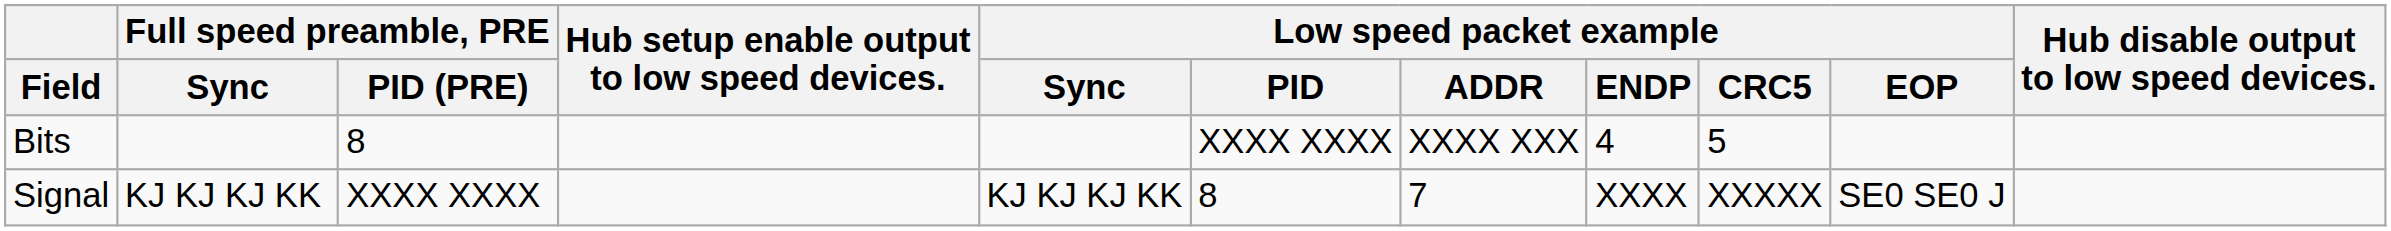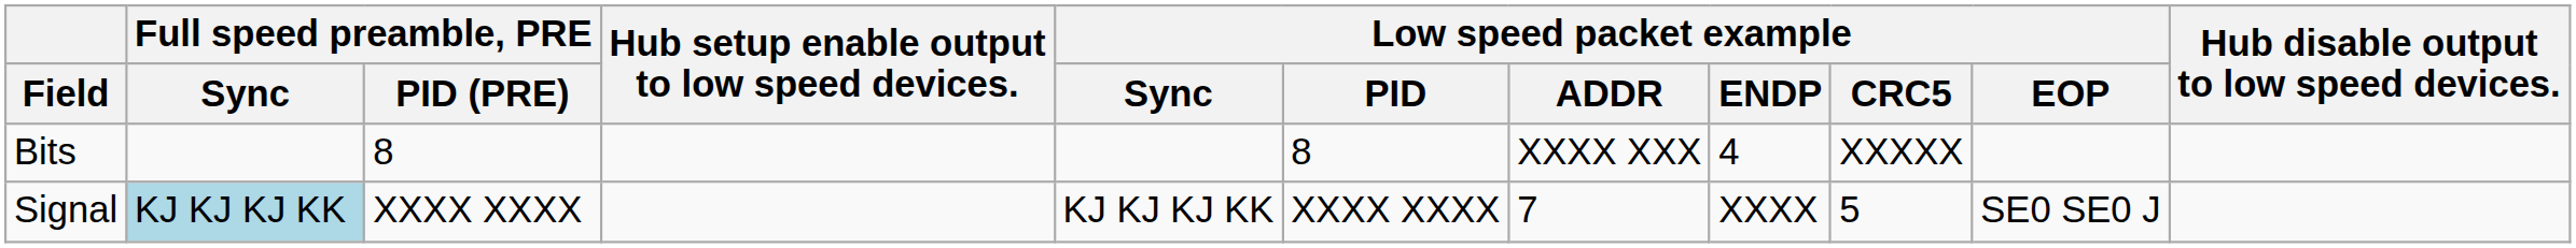 <table class="wikitable">
 <tr>
 <th></th>
 <th colspan=2>Full speed preamble, PRE</th>
 <th rowspan=2>Hub setup enable output <br>to low speed devices.</th>
 <th colspan=6>Low speed packet example</th>
 <th rowspan=2>Hub disable output <br>to low speed devices.</th>
 </tr>
 <tr>
 <th>Field</th>
 <th>Sync</th>
 <th>PID (PRE)</th>
 <th>Sync</th>
 <th>PID</th>
 <th>ADDR</th>
 <th>ENDP</th>
 <th>CRC5</th>
 <th>EOP</th>
 </tr>
 <tr>
 <td>Bits</td>
 <td></td>
 <td>8</td>
 <td></td>
 <td></td>
-<td>XXXX XXXX</td>
+<td>8</td>
 <td>XXXX XXX</td>
 <td>4</td>
-<td>5</td>
+<td>XXXXX</td>
 <td></td>
 <td></td>
 </tr>
 <tr>
 <td>Signal</td>
-<td>KJ KJ KJ KK</td>
+<td style="background: lightblue;">KJ KJ KJ KK</td>
 <td>XXXX XXXX</td>
 <td></td>
 <td>KJ KJ KJ KK</td>
-<td>8</td>
+<td>XXXX XXXX</td>
 <td>7</td>
 <td>XXXX</td>
-<td>XXXXX</td>
+<td>5</td>
 <td>SE0 SE0 J</td>
 <td></td>
 </tr>
 </table>
